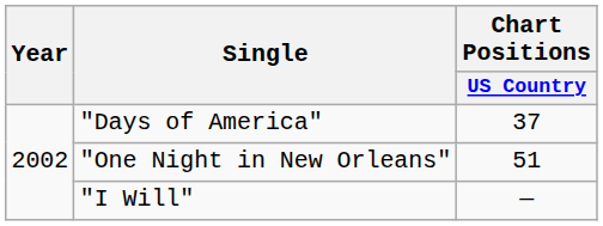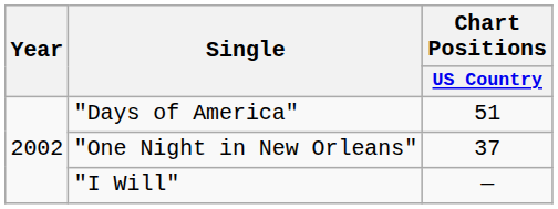 <table class="wikitable" style="text-align:center;">
 <tr>
 <th rowspan="2">Year</th>
 <th rowspan="2">Single</th>
 <th colspan="1">Chart Positions</th>
 </tr>
 <tr style="font-size:smaller;">
 <th width="65"><a href='#'>US Country</a></th>
 </tr>
 <tr>
 <td rowspan="3">2002</td>
 <td align="left">"Days of America"</td>
-<td>37</td>
+<td>51</td>
 </tr>
 <tr>
 <td align="left">"One Night in New Orleans"</td>
-<td>51</td>
+<td>37</td>
 </tr>
 <tr>
 <td align="left">"I Will"</td>
 <td>—</td>
 </tr>
 </table>
